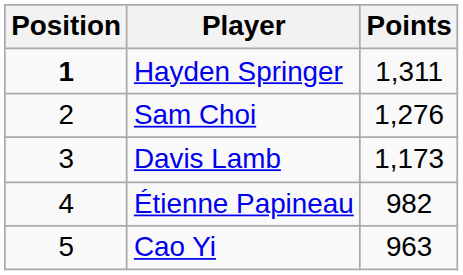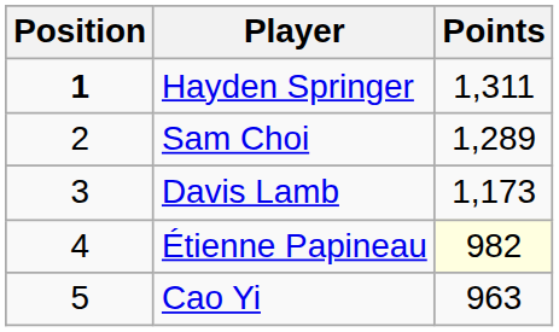 <table class=wikitable>
 <tr>
 <th>Position</th>
 <th>Player</th>
 <th>Points</th>
 </tr>
 <tr>
 <td align=center><strong>1</strong></td>
 <td> <a href='#'>Hayden Springer</a></td>
 <td align=center>1,311</td>
 </tr>
 <tr>
 <td align=center>2</td>
 <td> <a href='#'>Sam Choi</a></td>
-<td align=center>1,276</td>
+<td align=center>1,289</td>
 </tr>
 <tr>
 <td align=center>3</td>
 <td> <a href='#'>Davis Lamb</a></td>
 <td align=center>1,173</td>
 </tr>
 <tr>
 <td align=center>4</td>
 <td> <a href='#'>Étienne Papineau</a></td>
-<td align=center>982</td>
+<td align=center style="background: lightyellow;">982</td>
 </tr>
 <tr>
 <td align=center>5</td>
 <td> <a href='#'>Cao Yi</a></td>
 <td align=center>963</td>
 </tr>
 </table>
